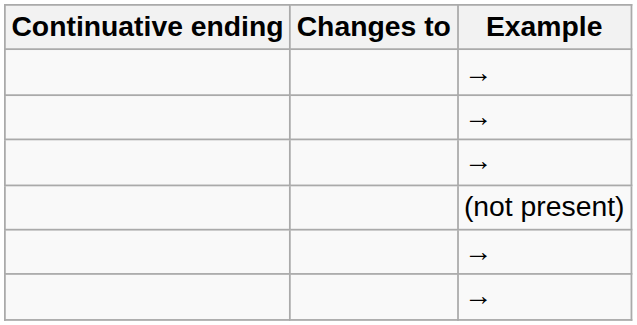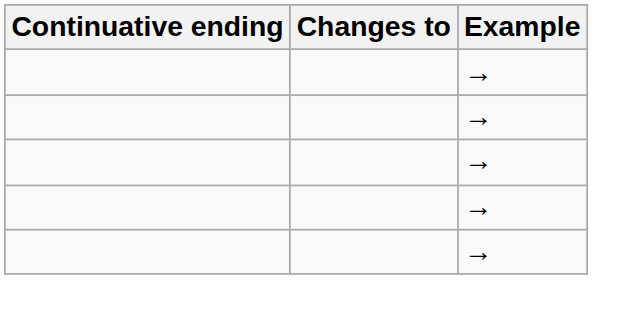 <table class=wikitable>
 <tr>
 <th>Continuative ending</th>
 <th>Changes to</th>
 <th>Example</th>
 </tr>
 <tr>
 <td></td>
 <td></td>
 <td> →</td>
 </tr>
 <tr>
 <td></td>
 <td></td>
 <td> →</td>
 </tr>
 <tr>
 <td></td>
 <td></td>
 <td> →</td>
 </tr>
 <tr>
 <td></td>
 <td></td>
-<td>(not present)</td>
-</tr>
-<tr>
-<td></td>
-<td></td>
 <td> →</td>
 </tr>
 <tr>
 <td></td>
 <td></td>
 <td> →</td>
 </tr>
 </table>
